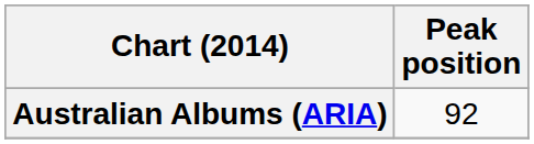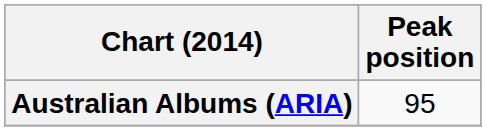 <table class="wikitable sortable plainrowheaders" style="text-align:center">
 <tr>
 <th scope="col">Chart (2014)</th>
 <th scope="col">Peak<br>position</th>
 </tr>
 <tr>
 <th scope="row">Australian Albums (<a href='#'>ARIA</a>)</th>
-<td>92</td>
+<td>95</td>
 </tr>
 <tr>
 </tr>
 <tr>
 </tr>
 <tr>
 </tr>
 </table>
